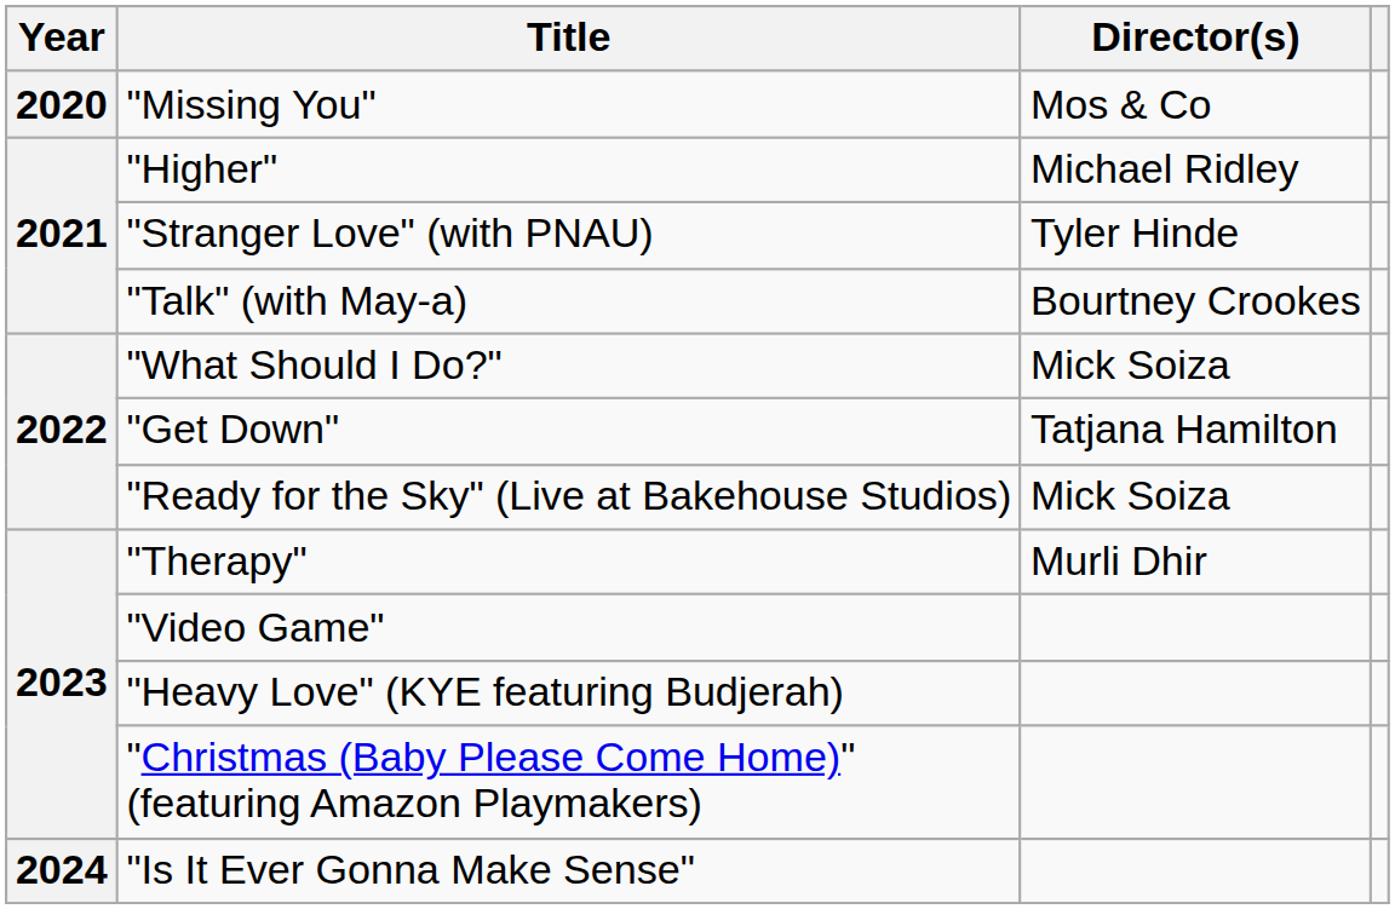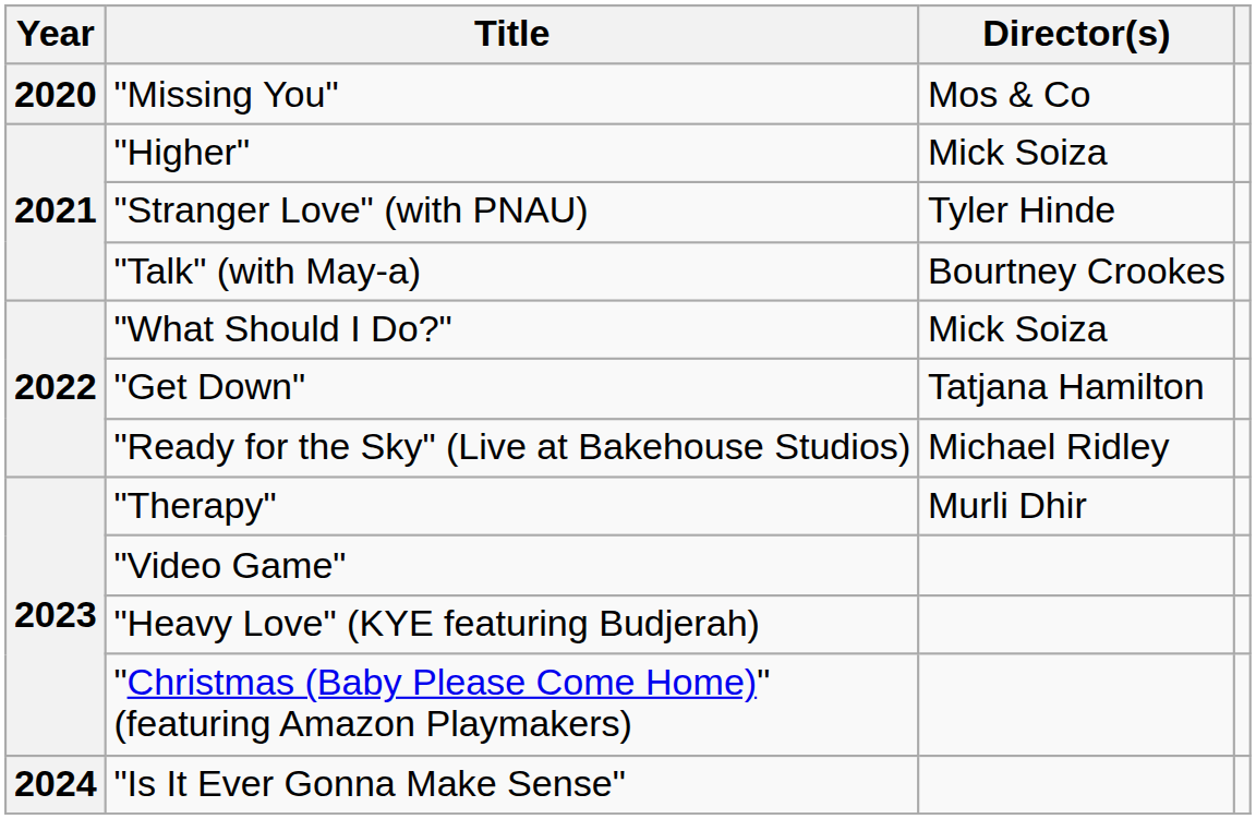 <table class="wikitable plainrowheaders">
 <tr>
 <th>Year</th>
 <th>Title</th>
 <th>Director(s)</th>
 <th></th>
 </tr>
 <tr>
 <th scope="row">2020</th>
 <td>"Missing You"</td>
 <td>Mos & Co</td>
 <td></td>
 </tr>
 <tr>
 <th scope="row" rowspan="3">2021</th>
 <td>"Higher"</td>
-<td>Michael Ridley</td>
+<td>Mick Soiza</td>
 <td></td>
 </tr>
 <tr>
 <td>"Stranger Love" (with PNAU)</td>
 <td>Tyler Hinde</td>
 <td></td>
 </tr>
 <tr>
 <td>"Talk" (with May-a)</td>
 <td>Bourtney Crookes</td>
 <td></td>
 </tr>
 <tr>
 <th scope="row" rowspan="3">2022</th>
 <td>"What Should I Do?"</td>
 <td>Mick Soiza</td>
 <td></td>
 </tr>
 <tr>
 <td>"Get Down"</td>
 <td>Tatjana Hamilton</td>
 <td></td>
 </tr>
 <tr>
 <td>"Ready for the Sky" (Live at Bakehouse Studios)</td>
-<td>Mick Soiza</td>
+<td>Michael Ridley</td>
 <td></td>
 </tr>
 <tr>
 <th scope="row" rowspan="4">2023</th>
 <td>"Therapy"</td>
 <td>Murli Dhir</td>
 <td></td>
 </tr>
 <tr>
 <td>"Video Game"</td>
 <td></td>
 <td></td>
 </tr>
 <tr>
 <td>"Heavy Love" (KYE featuring Budjerah)</td>
 <td></td>
 <td></td>
 </tr>
 <tr>
 <td>"<a href='#'>Christmas (Baby Please Come Home)</a>"<br>(featuring Amazon Playmakers)</td>
 <td></td>
 <td></td>
 </tr>
 <tr>
 <th scope="row">2024</th>
 <td>"Is It Ever Gonna Make Sense"</td>
 <td></td>
 <td></td>
 </tr>
 <tr>
 </tr>
 </table>
